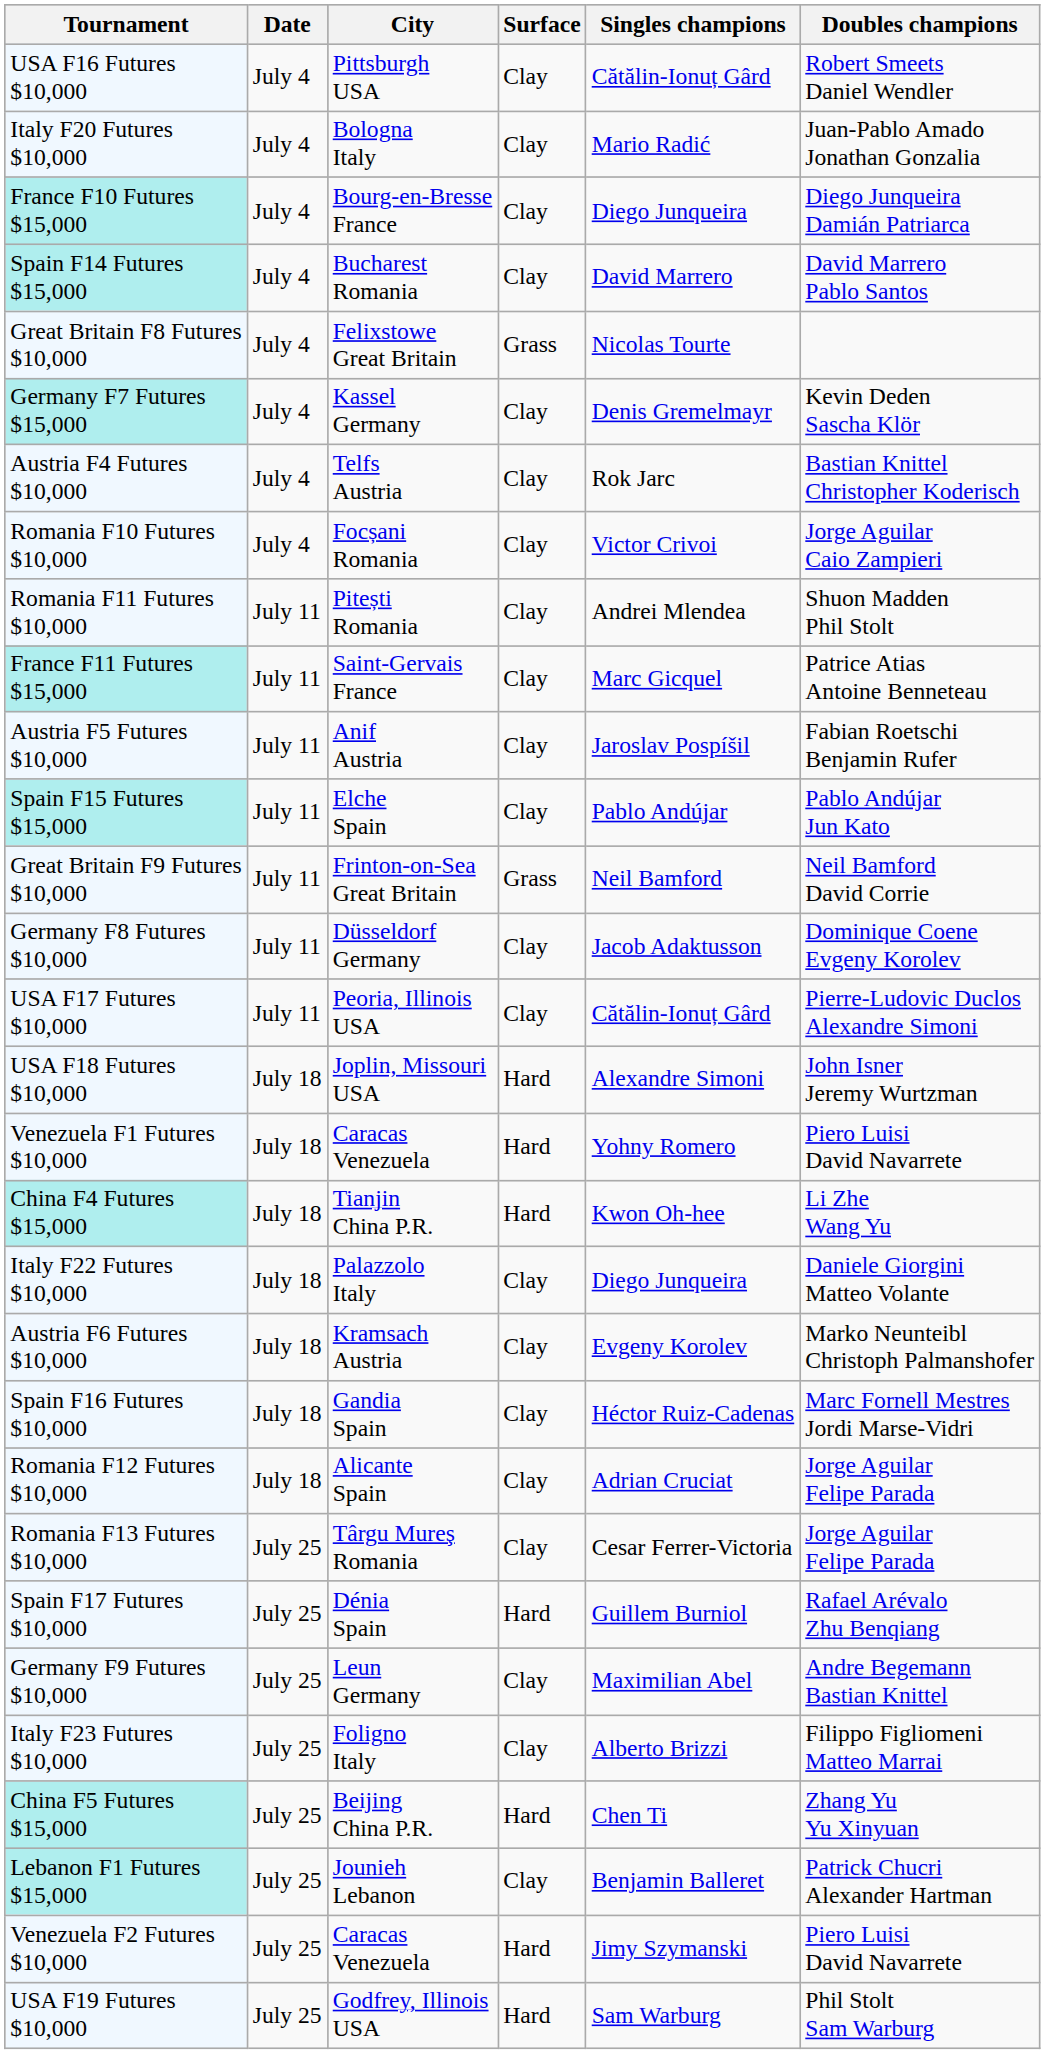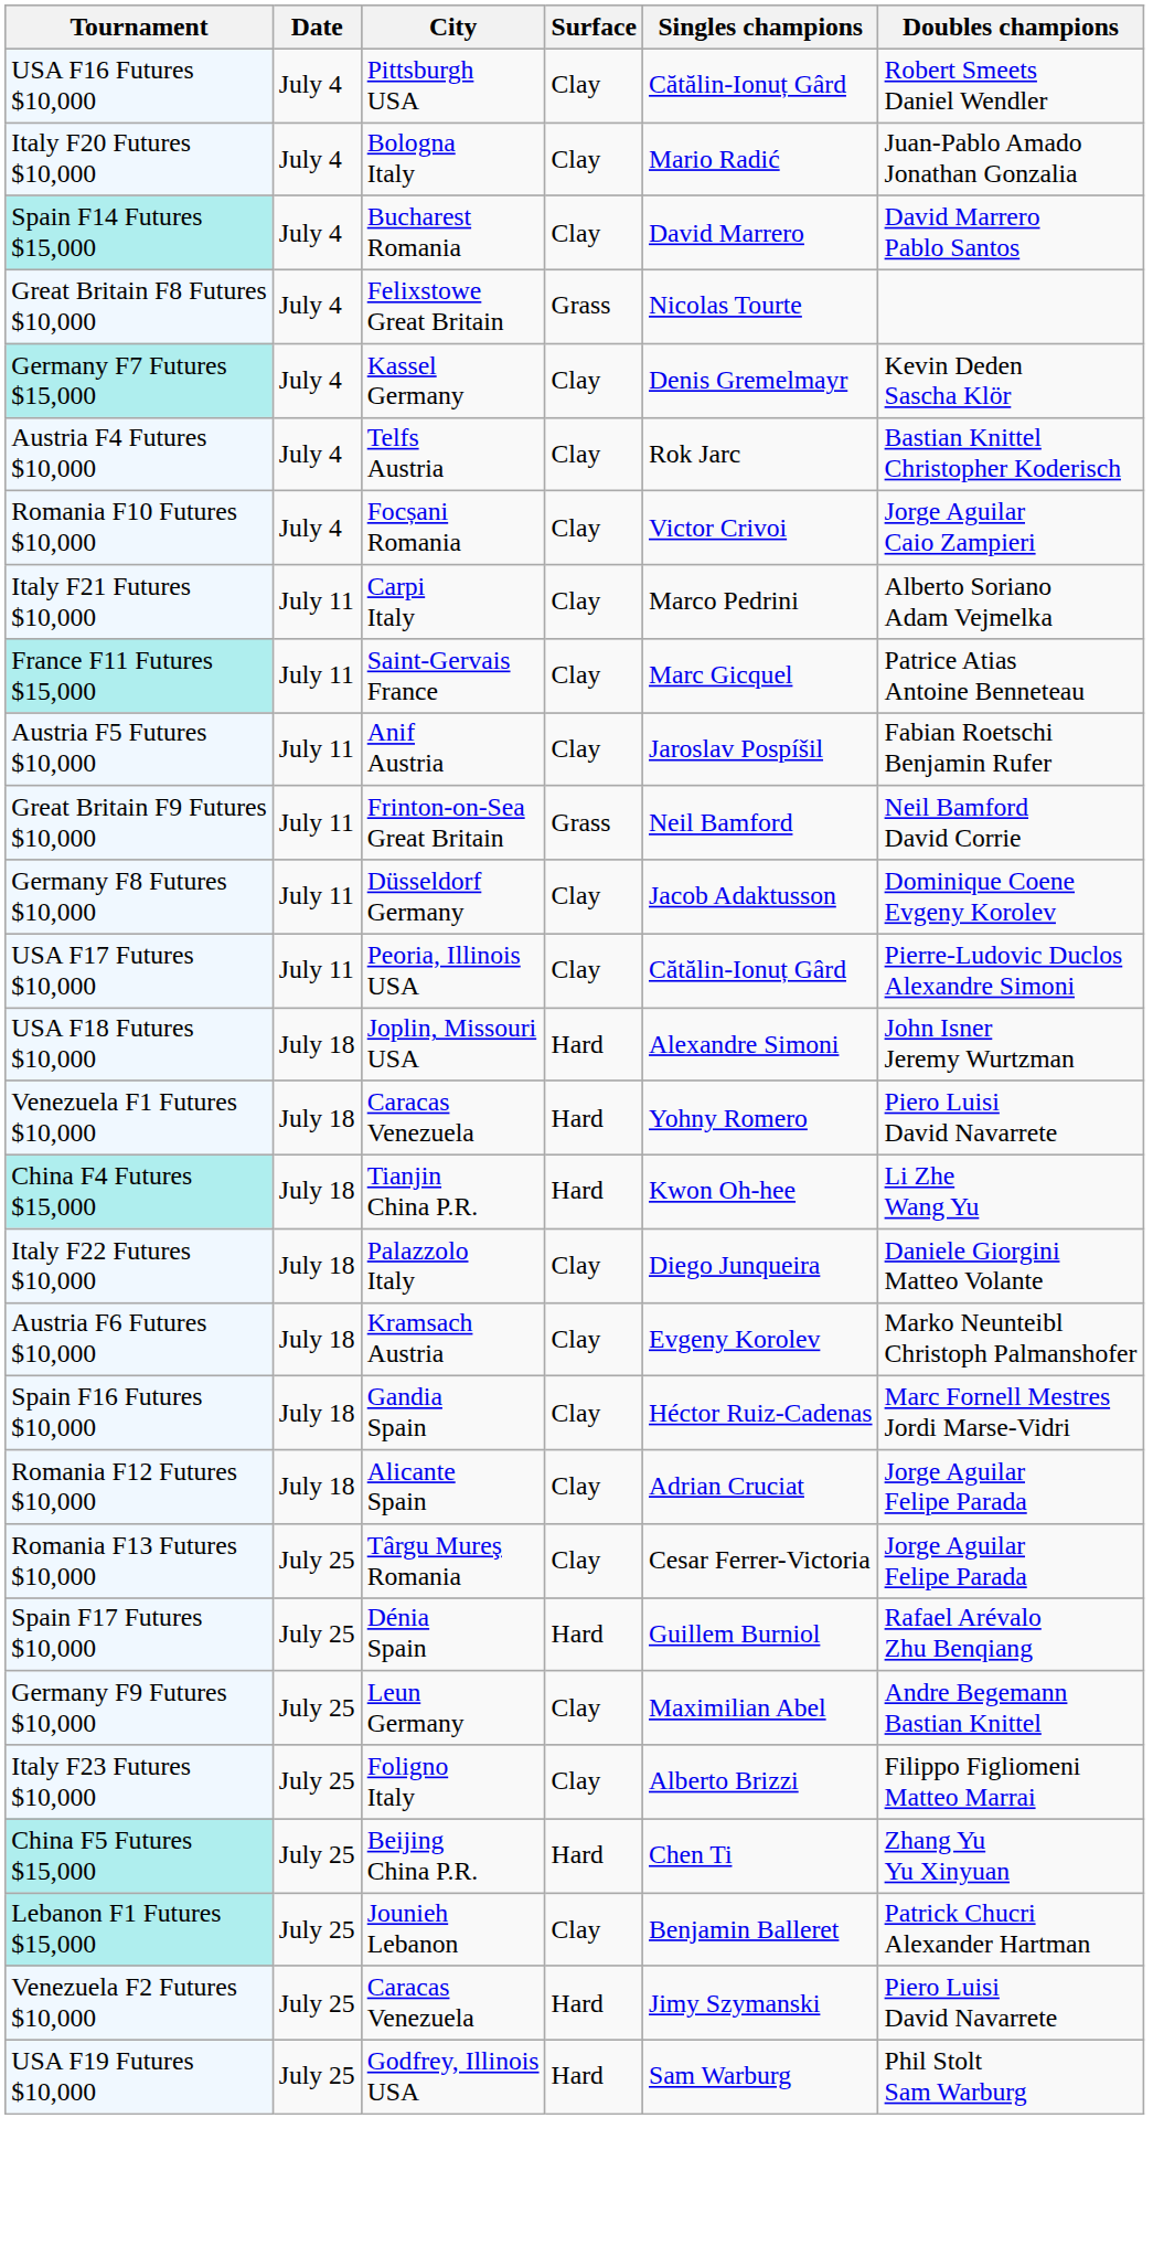 <table class="sortable wikitable" style="font-size:90%">
 <tr>
 <th>Tournament</th>
 <th>Date</th>
 <th>City</th>
 <th>Surface</th>
 <th>Singles champions</th>
 <th>Doubles champions</th>
 </tr>
 <tr>
 <td style="background:#f0f8ff;">USA F16 Futures<br>$10,000</td>
 <td>July 4</td>
 <td><a href='#'>Pittsburgh</a><br>USA</td>
 <td>Clay</td>
 <td> <a href='#'>Cătălin-Ionuț Gârd</a></td>
 <td> <a href='#'>Robert Smeets</a><br> Daniel Wendler</td>
 </tr>
 <tr>
 <td style="background:#f0f8ff;">Italy F20 Futures<br>$10,000</td>
 <td>July 4</td>
 <td><a href='#'>Bologna</a><br>Italy</td>
 <td>Clay</td>
 <td> <a href='#'>Mario Radić</a></td>
 <td> Juan-Pablo Amado<br> Jonathan Gonzalia</td>
-</tr>
-<tr>
-<td style="background:#afeeee;">France F10 Futures<br>$15,000</td>
-<td>July 4</td>
-<td><a href='#'>Bourg-en-Bresse</a><br>France</td>
-<td>Clay</td>
-<td> <a href='#'>Diego Junqueira</a></td>
-<td> <a href='#'>Diego Junqueira</a><br> <a href='#'>Damián Patriarca</a></td>
 </tr>
 <tr>
 <td style="background:#afeeee;">Spain F14 Futures<br>$15,000</td>
 <td>July 4</td>
 <td><a href='#'>Bucharest</a><br>Romania</td>
 <td>Clay</td>
 <td> <a href='#'>David Marrero</a></td>
 <td> <a href='#'>David Marrero</a><br> <a href='#'>Pablo Santos</a></td>
 </tr>
 <tr>
 <td style="background:#f0f8ff;">Great Britain F8 Futures<br>$10,000</td>
 <td>July 4</td>
 <td><a href='#'>Felixstowe</a><br>Great Britain</td>
 <td>Grass</td>
 <td> <a href='#'>Nicolas Tourte</a></td>
 <td></td>
 </tr>
 <tr>
 <td style="background:#afeeee;">Germany F7 Futures<br>$15,000</td>
 <td>July 4</td>
 <td><a href='#'>Kassel</a><br>Germany</td>
 <td>Clay</td>
 <td> <a href='#'>Denis Gremelmayr</a></td>
 <td> Kevin Deden<br> <a href='#'>Sascha Klör</a></td>
 </tr>
 <tr>
 <td style="background:#f0f8ff;">Austria F4 Futures<br>$10,000</td>
 <td>July 4</td>
 <td><a href='#'>Telfs</a><br>Austria</td>
 <td>Clay</td>
 <td> Rok Jarc</td>
 <td> <a href='#'>Bastian Knittel</a><br> <a href='#'>Christopher Koderisch</a></td>
 </tr>
 <tr>
 <td style="background:#f0f8ff;">Romania F10 Futures<br>$10,000</td>
 <td>July 4</td>
 <td><a href='#'>Focșani</a><br>Romania</td>
 <td>Clay</td>
 <td> <a href='#'>Victor Crivoi</a></td>
 <td> <a href='#'>Jorge Aguilar</a><br> <a href='#'>Caio Zampieri</a></td>
 </tr>
 <tr>
-<td style="background:#f0f8ff;">Romania F11 Futures<br>$10,000</td>
+<td style="background:#f0f8ff;">Italy F21 Futures<br>$10,000</td>
 <td>July 11</td>
-<td><a href='#'>Pitești</a><br>Romania</td>
+<td><a href='#'>Carpi</a><br>Italy</td>
 <td>Clay</td>
-<td> Andrei Mlendea</td>
-<td> Shuon Madden<br> Phil Stolt</td>
+<td> Marco Pedrini</td>
+<td> Alberto Soriano<br> Adam Vejmelka</td>
 </tr>
 <tr>
 <td style="background:#afeeee;">France F11 Futures<br>$15,000</td>
 <td>July 11</td>
 <td><a href='#'>Saint-Gervais</a><br>France</td>
 <td>Clay</td>
 <td> <a href='#'>Marc Gicquel</a></td>
 <td> Patrice Atias<br> Antoine Benneteau</td>
 </tr>
 <tr>
 <td style="background:#f0f8ff;">Austria F5 Futures<br>$10,000</td>
 <td>July 11</td>
 <td><a href='#'>Anif</a><br>Austria</td>
 <td>Clay</td>
 <td> <a href='#'>Jaroslav Pospíšil</a></td>
 <td> Fabian Roetschi<br> Benjamin Rufer</td>
-</tr>
-<tr>
-<td style="background:#afeeee;">Spain F15 Futures<br>$15,000</td>
-<td>July 11</td>
-<td><a href='#'>Elche</a><br>Spain</td>
-<td>Clay</td>
-<td> <a href='#'>Pablo Andújar</a></td>
-<td> <a href='#'>Pablo Andújar</a><br> <a href='#'>Jun Kato</a></td>
 </tr>
 <tr>
 <td style="background:#f0f8ff;">Great Britain F9 Futures<br>$10,000</td>
 <td>July 11</td>
 <td><a href='#'>Frinton-on-Sea</a><br>Great Britain</td>
 <td>Grass</td>
 <td> <a href='#'>Neil Bamford</a></td>
 <td> <a href='#'>Neil Bamford</a><br> David Corrie</td>
 </tr>
 <tr>
 <td style="background:#f0f8ff;">Germany F8 Futures<br>$10,000</td>
 <td>July 11</td>
 <td><a href='#'>Düsseldorf</a><br>Germany</td>
 <td>Clay</td>
 <td> <a href='#'>Jacob Adaktusson</a></td>
 <td> <a href='#'>Dominique Coene</a><br> <a href='#'>Evgeny Korolev</a></td>
 </tr>
 <tr>
 <td style="background:#f0f8ff;">USA F17 Futures<br>$10,000</td>
 <td>July 11</td>
 <td><a href='#'>Peoria, Illinois</a><br>USA</td>
 <td>Clay</td>
 <td> <a href='#'>Cătălin-Ionuț Gârd</a></td>
 <td> <a href='#'>Pierre-Ludovic Duclos</a><br> <a href='#'>Alexandre Simoni</a></td>
 </tr>
 <tr>
 <td style="background:#f0f8ff;">USA F18 Futures<br>$10,000</td>
 <td>July 18</td>
 <td><a href='#'>Joplin, Missouri</a><br>USA</td>
 <td>Hard</td>
 <td> <a href='#'>Alexandre Simoni</a></td>
 <td> <a href='#'>John Isner</a><br> Jeremy Wurtzman</td>
 </tr>
 <tr>
 <td style="background:#f0f8ff;">Venezuela F1 Futures<br>$10,000</td>
 <td>July 18</td>
 <td><a href='#'>Caracas</a><br>Venezuela</td>
 <td>Hard</td>
 <td> <a href='#'>Yohny Romero</a></td>
 <td> <a href='#'>Piero Luisi</a><br> David Navarrete</td>
 </tr>
 <tr>
 <td style="background:#afeeee;">China F4 Futures<br>$15,000</td>
 <td>July 18</td>
 <td><a href='#'>Tianjin</a><br>China P.R.</td>
 <td>Hard</td>
 <td> <a href='#'>Kwon Oh-hee</a></td>
 <td> <a href='#'>Li Zhe</a><br> <a href='#'>Wang Yu</a></td>
 </tr>
 <tr>
 <td style="background:#f0f8ff;">Italy F22 Futures<br>$10,000</td>
 <td>July 18</td>
 <td><a href='#'>Palazzolo</a><br>Italy</td>
 <td>Clay</td>
 <td> <a href='#'>Diego Junqueira</a></td>
 <td> <a href='#'>Daniele Giorgini</a><br> Matteo Volante</td>
 </tr>
 <tr>
 <td style="background:#f0f8ff;">Austria F6 Futures<br>$10,000</td>
 <td>July 18</td>
 <td><a href='#'>Kramsach</a><br>Austria</td>
 <td>Clay</td>
 <td> <a href='#'>Evgeny Korolev</a></td>
 <td> Marko Neunteibl<br> Christoph Palmanshofer</td>
 </tr>
 <tr>
 <td style="background:#f0f8ff;">Spain F16 Futures<br>$10,000</td>
 <td>July 18</td>
 <td><a href='#'>Gandia</a><br>Spain</td>
 <td>Clay</td>
 <td> <a href='#'>Héctor Ruiz-Cadenas</a></td>
 <td> <a href='#'>Marc Fornell Mestres</a><br> Jordi Marse-Vidri</td>
 </tr>
 <tr>
 <td style="background:#f0f8ff;">Romania F12 Futures<br>$10,000</td>
 <td>July 18</td>
 <td><a href='#'>Alicante</a><br>Spain</td>
 <td>Clay</td>
 <td> <a href='#'>Adrian Cruciat</a></td>
 <td> <a href='#'>Jorge Aguilar</a><br> <a href='#'>Felipe Parada</a></td>
 </tr>
 <tr>
 <td style="background:#f0f8ff;">Romania F13 Futures<br>$10,000</td>
 <td>July 25</td>
 <td><a href='#'>Târgu Mureş</a><br>Romania</td>
 <td>Clay</td>
 <td> Cesar Ferrer-Victoria</td>
 <td> <a href='#'>Jorge Aguilar</a><br> <a href='#'>Felipe Parada</a></td>
 </tr>
 <tr>
 <td style="background:#f0f8ff;">Spain F17 Futures<br>$10,000</td>
 <td>July 25</td>
 <td><a href='#'>Dénia</a><br>Spain</td>
 <td>Hard</td>
 <td> <a href='#'>Guillem Burniol</a></td>
 <td> <a href='#'>Rafael Arévalo</a><br> <a href='#'>Zhu Benqiang</a></td>
 </tr>
 <tr>
 <td style="background:#f0f8ff;">Germany F9 Futures<br>$10,000</td>
 <td>July 25</td>
 <td><a href='#'>Leun</a><br>Germany</td>
 <td>Clay</td>
 <td> <a href='#'>Maximilian Abel</a></td>
 <td> <a href='#'>Andre Begemann</a><br> <a href='#'>Bastian Knittel</a></td>
 </tr>
 <tr>
 <td style="background:#f0f8ff;">Italy F23 Futures<br>$10,000</td>
 <td>July 25</td>
 <td><a href='#'>Foligno</a><br>Italy</td>
 <td>Clay</td>
 <td> <a href='#'>Alberto Brizzi</a></td>
 <td> Filippo Figliomeni<br> <a href='#'>Matteo Marrai</a></td>
 </tr>
 <tr>
 <td style="background:#afeeee;">China F5 Futures<br>$15,000</td>
 <td>July 25</td>
 <td><a href='#'>Beijing</a><br>China P.R.</td>
 <td>Hard</td>
 <td> <a href='#'>Chen Ti</a></td>
 <td> <a href='#'>Zhang Yu</a><br> <a href='#'>Yu Xinyuan</a></td>
 </tr>
 <tr>
 <td style="background:#afeeee;">Lebanon F1 Futures<br>$15,000</td>
 <td>July 25</td>
 <td><a href='#'>Jounieh</a><br>Lebanon</td>
 <td>Clay</td>
 <td> <a href='#'>Benjamin Balleret</a></td>
 <td> <a href='#'>Patrick Chucri</a><br> Alexander Hartman</td>
 </tr>
 <tr>
 <td style="background:#f0f8ff;">Venezuela F2 Futures<br>$10,000</td>
 <td>July 25</td>
 <td><a href='#'>Caracas</a><br>Venezuela</td>
 <td>Hard</td>
 <td> <a href='#'>Jimy Szymanski</a></td>
 <td> <a href='#'>Piero Luisi</a><br> David Navarrete</td>
 </tr>
 <tr>
 <td style="background:#f0f8ff;">USA F19 Futures<br>$10,000</td>
 <td>July 25</td>
 <td><a href='#'>Godfrey, Illinois</a><br>USA</td>
 <td>Hard</td>
 <td> <a href='#'>Sam Warburg</a></td>
 <td> Phil Stolt<br> <a href='#'>Sam Warburg</a></td>
 </tr>
 </table>
